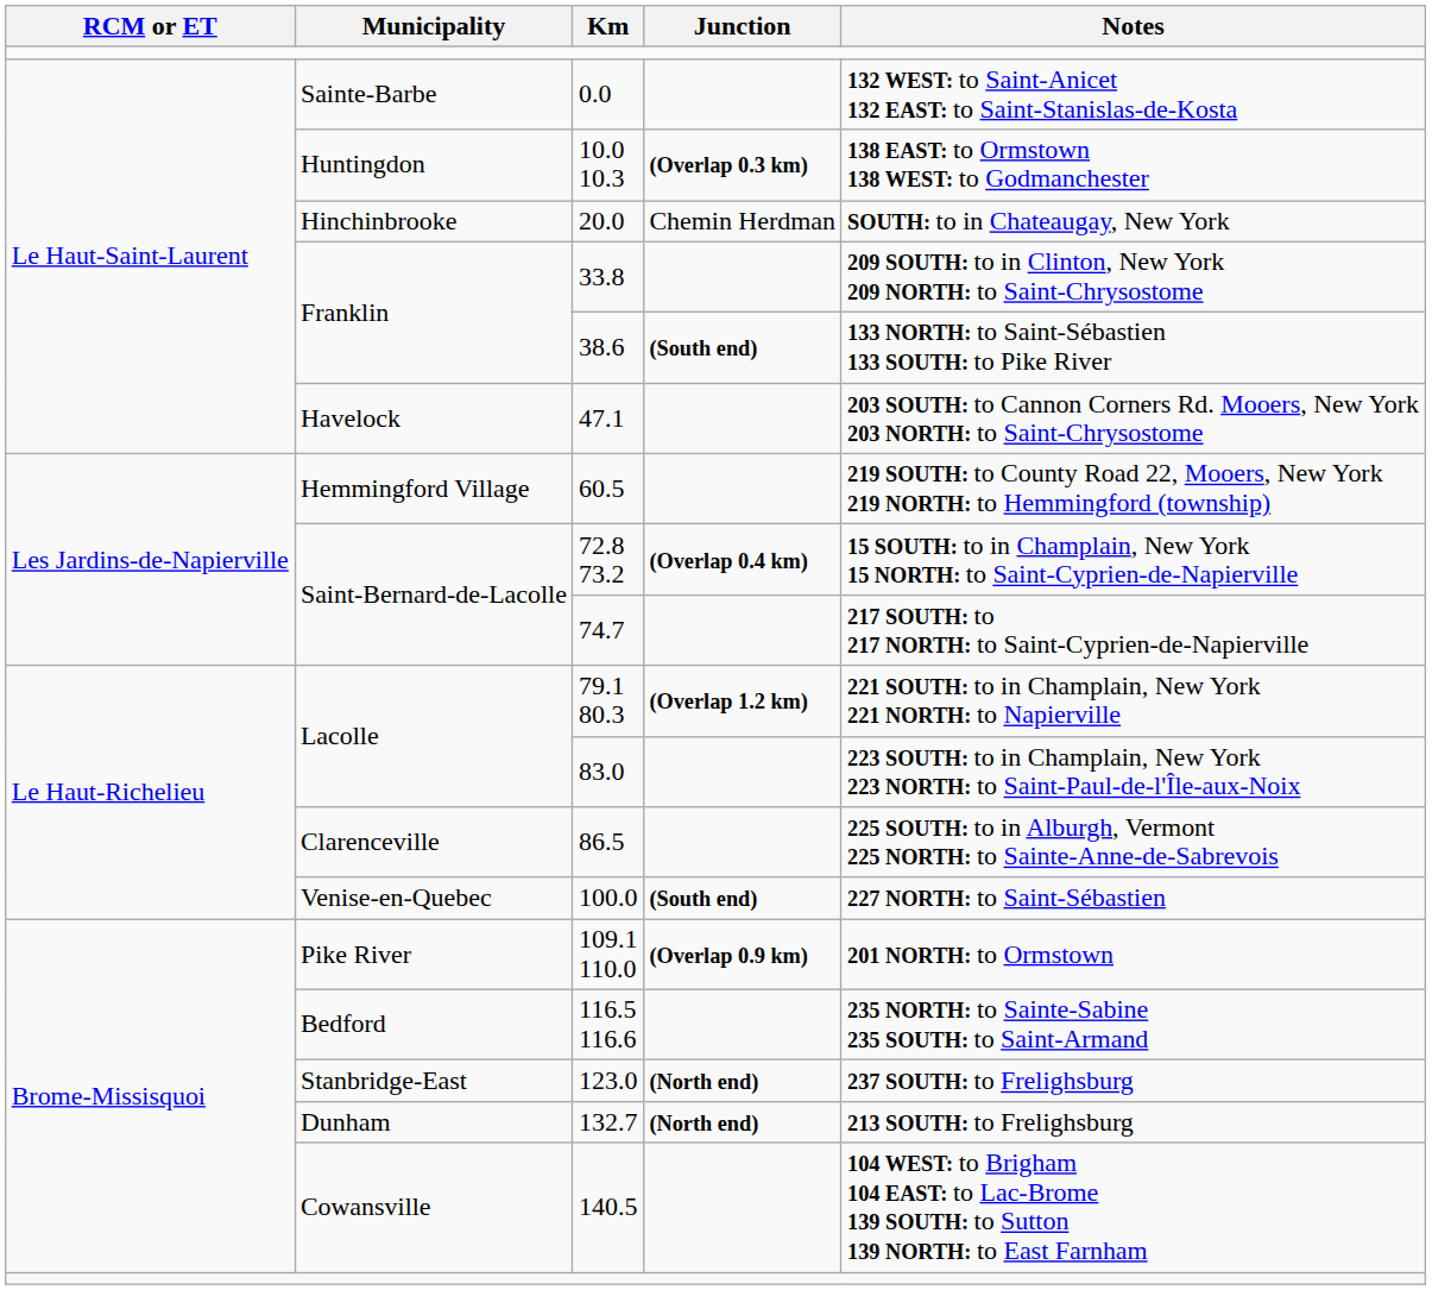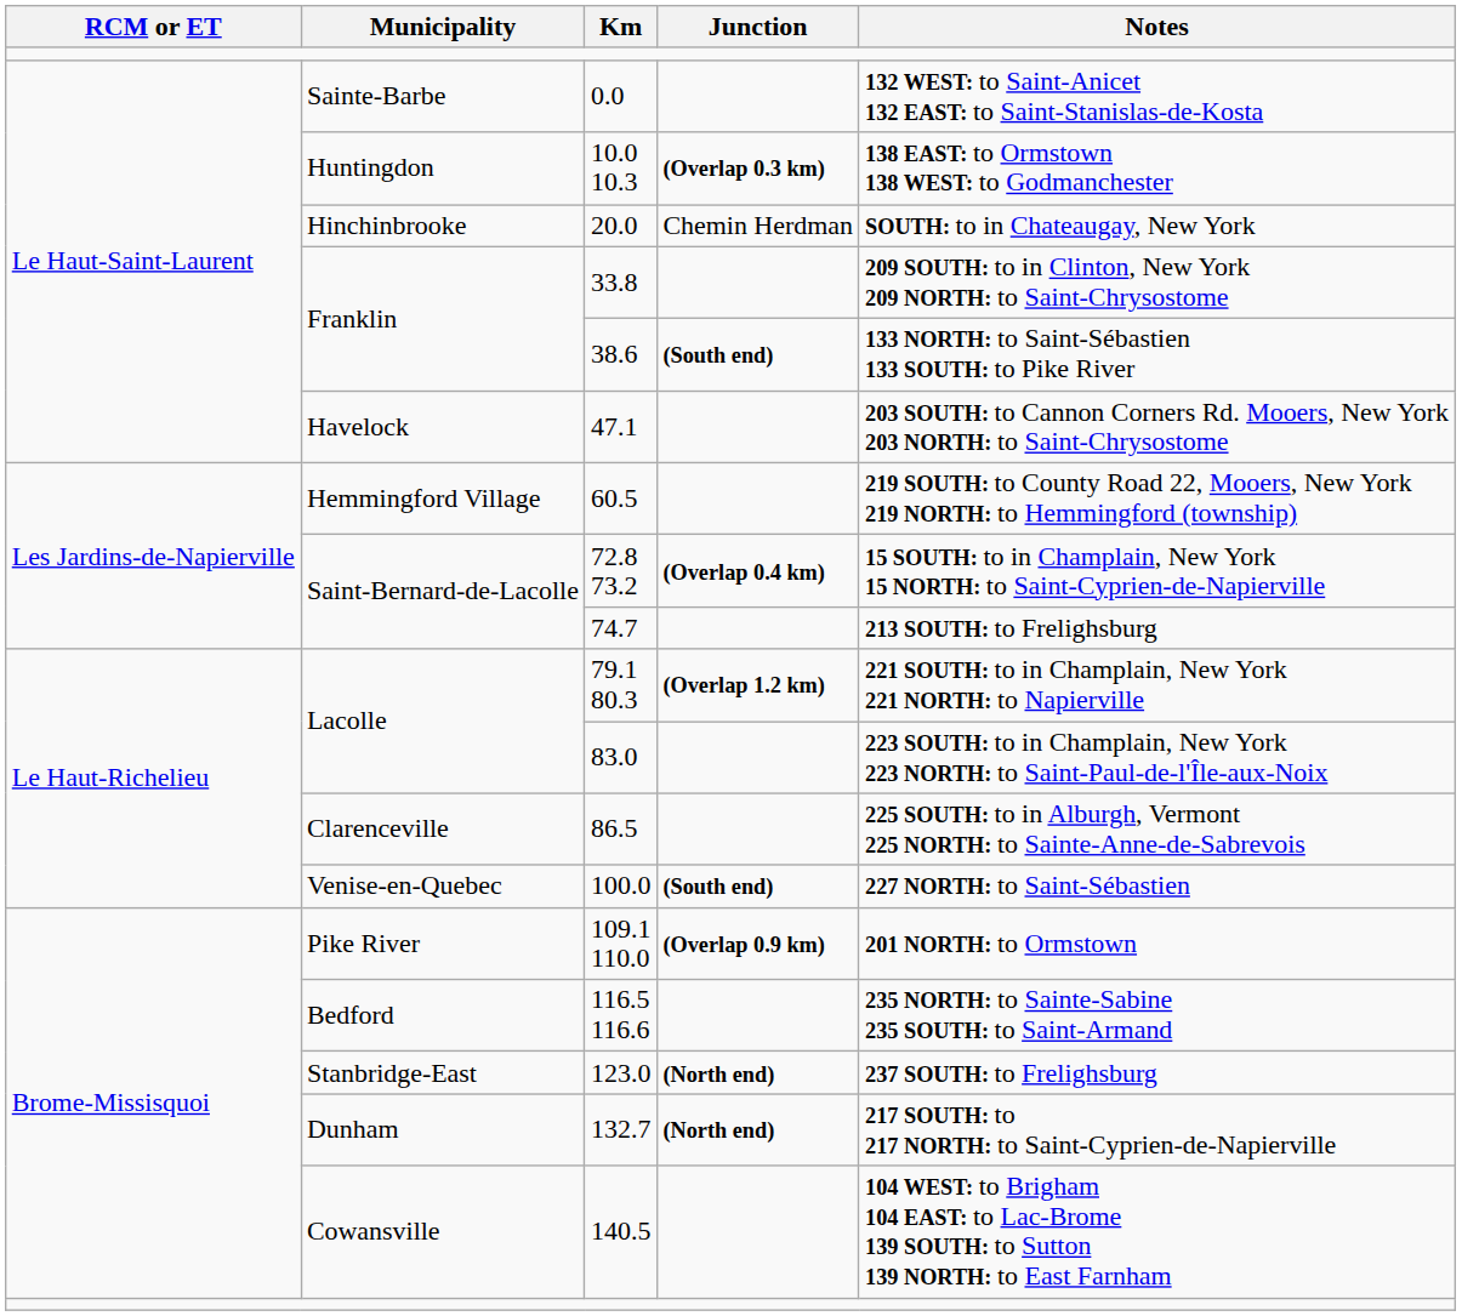 <table class=wikitable>
 <tr>
 <th><a href='#'>RCM</a> or <a href='#'>ET</a></th>
 <th>Municipality</th>
 <th>Km</th>
 <th>Junction</th>
 <th>Notes</th>
 </tr>
 <tr>
 <td colspan="5"></td>
 </tr>
 <tr>
 <td rowspan="6"><a href='#'>Le Haut-Saint-Laurent</a></td>
 <td>Sainte-Barbe</td>
 <td>0.0</td>
 <td></td>
 <td><small> <strong>132 WEST:</strong> </small> to <a href='#'>Saint-Anicet</a> <br> <small> <strong>132 EAST:</strong> </small> to <a href='#'>Saint-Stanislas-de-Kosta</a></td>
 </tr>
 <tr>
 <td>Huntingdon</td>
 <td>10.0 <br> 10.3</td>
 <td> <small><strong>(Overlap 0.3 km)</strong></small></td>
 <td><small> <strong>138 EAST:</strong> </small> to <a href='#'>Ormstown</a> <br> <small> <strong>138 WEST:</strong> </small> to <a href='#'>Godmanchester</a></td>
 </tr>
 <tr>
 <td>Hinchinbrooke</td>
 <td>20.0</td>
 <td>Chemin Herdman</td>
 <td><small> <strong>SOUTH:</strong> </small> to  in <a href='#'>Chateaugay</a>, New York</td>
 </tr>
 <tr>
 <td rowspan="2">Franklin</td>
 <td>33.8</td>
 <td></td>
 <td><small> <strong>209 SOUTH:</strong> </small> to  in <a href='#'>Clinton</a>, New York <br> <small> <strong>209 NORTH:</strong> </small> to <a href='#'>Saint-Chrysostome</a></td>
 </tr>
 <tr>
 <td>38.6</td>
 <td> <small><strong>(South end)</strong></small></td>
 <td><small> <strong>133 NORTH:</strong> </small> to Saint-Sébastien <br> <small> <strong>133 SOUTH:</strong> </small> to Pike River</td>
 </tr>
 <tr>
 <td>Havelock</td>
 <td>47.1</td>
 <td></td>
 <td><small> <strong>203 SOUTH:</strong> </small> to Cannon Corners Rd. <a href='#'>Mooers</a>, New York <br> <small> <strong>203 NORTH:</strong> </small> to <a href='#'>Saint-Chrysostome</a></td>
 </tr>
 <tr>
 <td rowspan="3"><a href='#'>Les Jardins-de-Napierville</a></td>
 <td>Hemmingford Village</td>
 <td>60.5</td>
 <td></td>
 <td><small> <strong>219 SOUTH:</strong> </small> to County Road 22, <a href='#'>Mooers</a>, New York <br> <small> <strong>219 NORTH:</strong> </small> to <a href='#'>Hemmingford (township)</a></td>
 </tr>
 <tr>
 <td rowspan="2">Saint-Bernard-de-Lacolle</td>
 <td>72.8 <br> 73.2</td>
 <td> <small><strong>(Overlap 0.4 km)</strong></small></td>
 <td><small> <strong>15 SOUTH:</strong> </small> to  in <a href='#'>Champlain</a>, New York <br> <small> <strong>15 NORTH:</strong> </small> to <a href='#'>Saint-Cyprien-de-Napierville</a></td>
 </tr>
 <tr>
 <td>74.7</td>
 <td></td>
-<td><small> <strong>217 SOUTH:</strong> </small> to  <br> <small> <strong>217 NORTH:</strong> </small> to Saint-Cyprien-de-Napierville</td>
+<td><small> <strong>213 SOUTH:</strong> </small> to Frelighsburg</td>
 </tr>
 <tr>
 <td rowspan="4"><a href='#'>Le Haut-Richelieu</a></td>
 <td rowspan="2">Lacolle</td>
 <td>79.1 <br> 80.3</td>
 <td> <small><strong>(Overlap 1.2 km)</strong></small></td>
 <td><small> <strong>221 SOUTH:</strong> </small> to  in Champlain, New York <br> <small> <strong>221 NORTH:</strong> </small> to <a href='#'>Napierville</a></td>
 </tr>
 <tr>
 <td>83.0</td>
 <td></td>
 <td><small> <strong>223 SOUTH:</strong> </small> to  in Champlain, New York <br> <small> <strong>223 NORTH:</strong> </small> to <a href='#'>Saint-Paul-de-l'Île-aux-Noix</a></td>
 </tr>
 <tr>
 <td>Clarenceville</td>
 <td>86.5</td>
 <td></td>
 <td><small> <strong>225 SOUTH:</strong> </small> to  in <a href='#'>Alburgh</a>, Vermont <br> <small> <strong>225 NORTH:</strong> </small> to <a href='#'>Sainte-Anne-de-Sabrevois</a></td>
 </tr>
 <tr>
 <td>Venise-en-Quebec</td>
 <td>100.0</td>
 <td> <small><strong>(South end)</strong></small></td>
 <td><small> <strong>227 NORTH:</strong> </small> to <a href='#'>Saint-Sébastien</a></td>
 </tr>
 <tr>
 <td rowspan="5"><a href='#'>Brome-Missisquoi</a></td>
 <td>Pike River</td>
 <td>109.1 <br> 110.0</td>
 <td> <small><strong>(Overlap 0.9 km)</strong></small></td>
 <td><small> <strong>201 NORTH:</strong> </small> to <a href='#'>Ormstown</a></td>
 </tr>
 <tr>
 <td>Bedford</td>
 <td>116.5 <br> 116.6</td>
 <td></td>
 <td><small> <strong>235 NORTH:</strong> </small> to <a href='#'>Sainte-Sabine</a> <br> <small> <strong>235 SOUTH:</strong> </small> to <a href='#'>Saint-Armand</a></td>
 </tr>
 <tr>
 <td>Stanbridge-East</td>
 <td>123.0</td>
 <td> <small><strong>(North end)</strong></small></td>
 <td><small> <strong>237 SOUTH:</strong> </small> to <a href='#'>Frelighsburg</a></td>
 </tr>
 <tr>
 <td>Dunham</td>
 <td>132.7</td>
 <td> <small><strong>(North end)</strong></small></td>
-<td><small> <strong>213 SOUTH:</strong> </small> to Frelighsburg</td>
+<td><small> <strong>217 SOUTH:</strong> </small> to  <br> <small> <strong>217 NORTH:</strong> </small> to Saint-Cyprien-de-Napierville</td>
 </tr>
 <tr>
 <td>Cowansville</td>
 <td>140.5</td>
 <td> <br> </td>
 <td><small> <strong>104 WEST:</strong> </small> to <a href='#'>Brigham</a> <br> <small> <strong>104 EAST:</strong> </small> to <a href='#'>Lac-Brome</a> <br>  <small> <strong>139 SOUTH:</strong> </small> to <a href='#'>Sutton</a> <br> <small> <strong>139 NORTH:</strong> </small> to <a href='#'>East Farnham</a></td>
 </tr>
 <tr>
 <td colspan="5"></td>
 </tr>
 </table>
